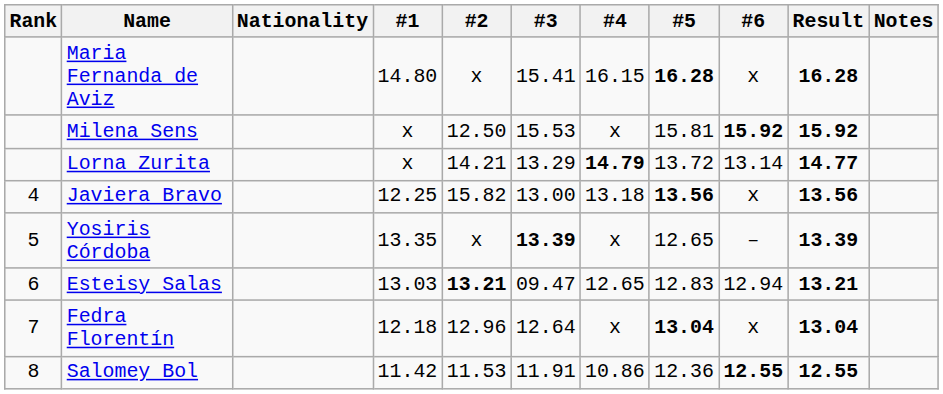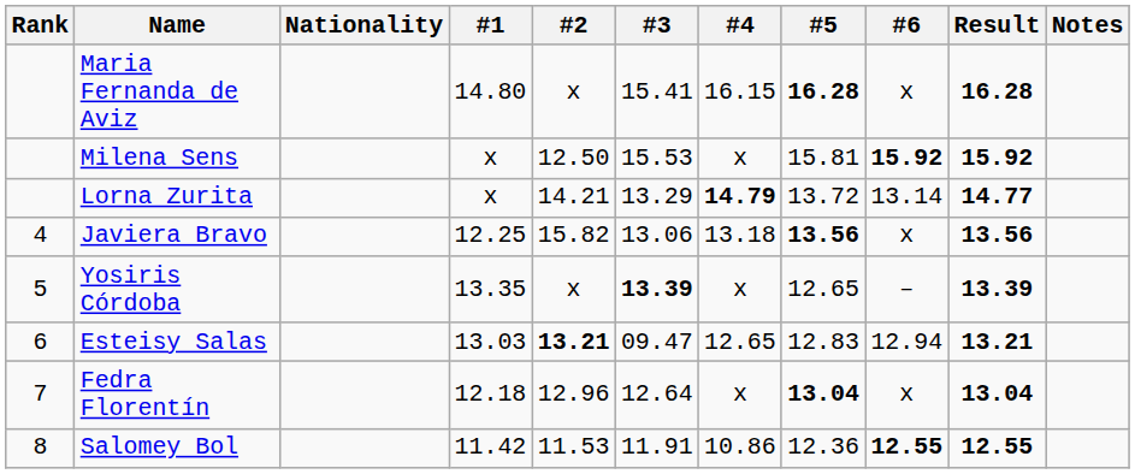 <table class="wikitable sortable" style="text-align:center">
 <tr>
 <th>Rank</th>
 <th>Name</th>
 <th>Nationality</th>
 <th>#1</th>
 <th>#2</th>
 <th>#3</th>
 <th>#4</th>
 <th>#5</th>
 <th>#6</th>
 <th>Result</th>
 <th>Notes</th>
 </tr>
 <tr>
 <td></td>
 <td align=left><a href='#'>Maria Fernanda de Aviz</a></td>
 <td align=left></td>
 <td>14.80</td>
 <td>x</td>
 <td>15.41</td>
 <td>16.15</td>
 <td><strong>16.28</strong></td>
 <td>x</td>
 <td><strong>16.28</strong></td>
 <td></td>
 </tr>
 <tr>
 <td></td>
 <td align=left><a href='#'>Milena Sens</a></td>
 <td align=left></td>
 <td>x</td>
 <td>12.50</td>
 <td>15.53</td>
 <td>x</td>
 <td>15.81</td>
 <td><strong>15.92</strong></td>
 <td><strong>15.92</strong></td>
 <td></td>
 </tr>
 <tr>
 <td></td>
 <td align=left><a href='#'>Lorna Zurita</a></td>
 <td align=left></td>
 <td>x</td>
 <td>14.21</td>
 <td>13.29</td>
 <td><strong>14.79</strong></td>
 <td>13.72</td>
 <td>13.14</td>
 <td><strong>14.77</strong></td>
 <td></td>
 </tr>
 <tr>
 <td>4</td>
 <td align=left><a href='#'>Javiera Bravo</a></td>
 <td align=left></td>
 <td>12.25</td>
 <td>15.82</td>
-<td>13.00</td>
+<td>13.06</td>
 <td>13.18</td>
 <td><strong>13.56</strong></td>
 <td>x</td>
 <td><strong>13.56</strong></td>
 <td></td>
 </tr>
 <tr>
 <td>5</td>
 <td align=left><a href='#'>Yosiris Córdoba</a></td>
 <td align=left></td>
 <td>13.35</td>
 <td>x</td>
 <td><strong>13.39</strong></td>
 <td>x</td>
 <td>12.65</td>
 <td>–</td>
 <td><strong>13.39</strong></td>
 <td></td>
 </tr>
 <tr>
 <td>6</td>
 <td align=left><a href='#'>Esteisy Salas</a></td>
 <td align=left></td>
 <td>13.03</td>
 <td><strong>13.21</strong></td>
 <td>09.47</td>
 <td>12.65</td>
 <td>12.83</td>
 <td>12.94</td>
 <td><strong>13.21</strong></td>
 <td></td>
 </tr>
 <tr>
 <td>7</td>
 <td align=left><a href='#'>Fedra Florentín</a></td>
 <td align=left></td>
 <td>12.18</td>
 <td>12.96</td>
 <td>12.64</td>
 <td>x</td>
 <td><strong>13.04</strong></td>
 <td>x</td>
 <td><strong>13.04</strong></td>
 <td></td>
 </tr>
 <tr>
 <td>8</td>
 <td align=left><a href='#'>Salomey Bol</a></td>
 <td align=left></td>
 <td>11.42</td>
 <td>11.53</td>
 <td>11.91</td>
 <td>10.86</td>
 <td>12.36</td>
 <td><strong>12.55</strong></td>
 <td><strong>12.55</strong></td>
 <td></td>
 </tr>
 </table>
